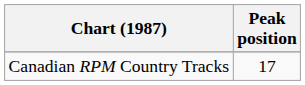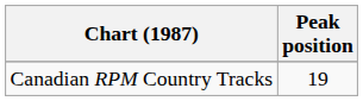 <table class="wikitable sortable">
 <tr>
 <th align="left">Chart (1987)</th>
 <th align="center">Peak<br>position</th>
 </tr>
 <tr>
 </tr>
 <tr>
 <td align="left">Canadian <em>RPM</em> Country Tracks</td>
-<td align="center">17</td>
+<td align="center">19</td>
 </tr>
 </table>
